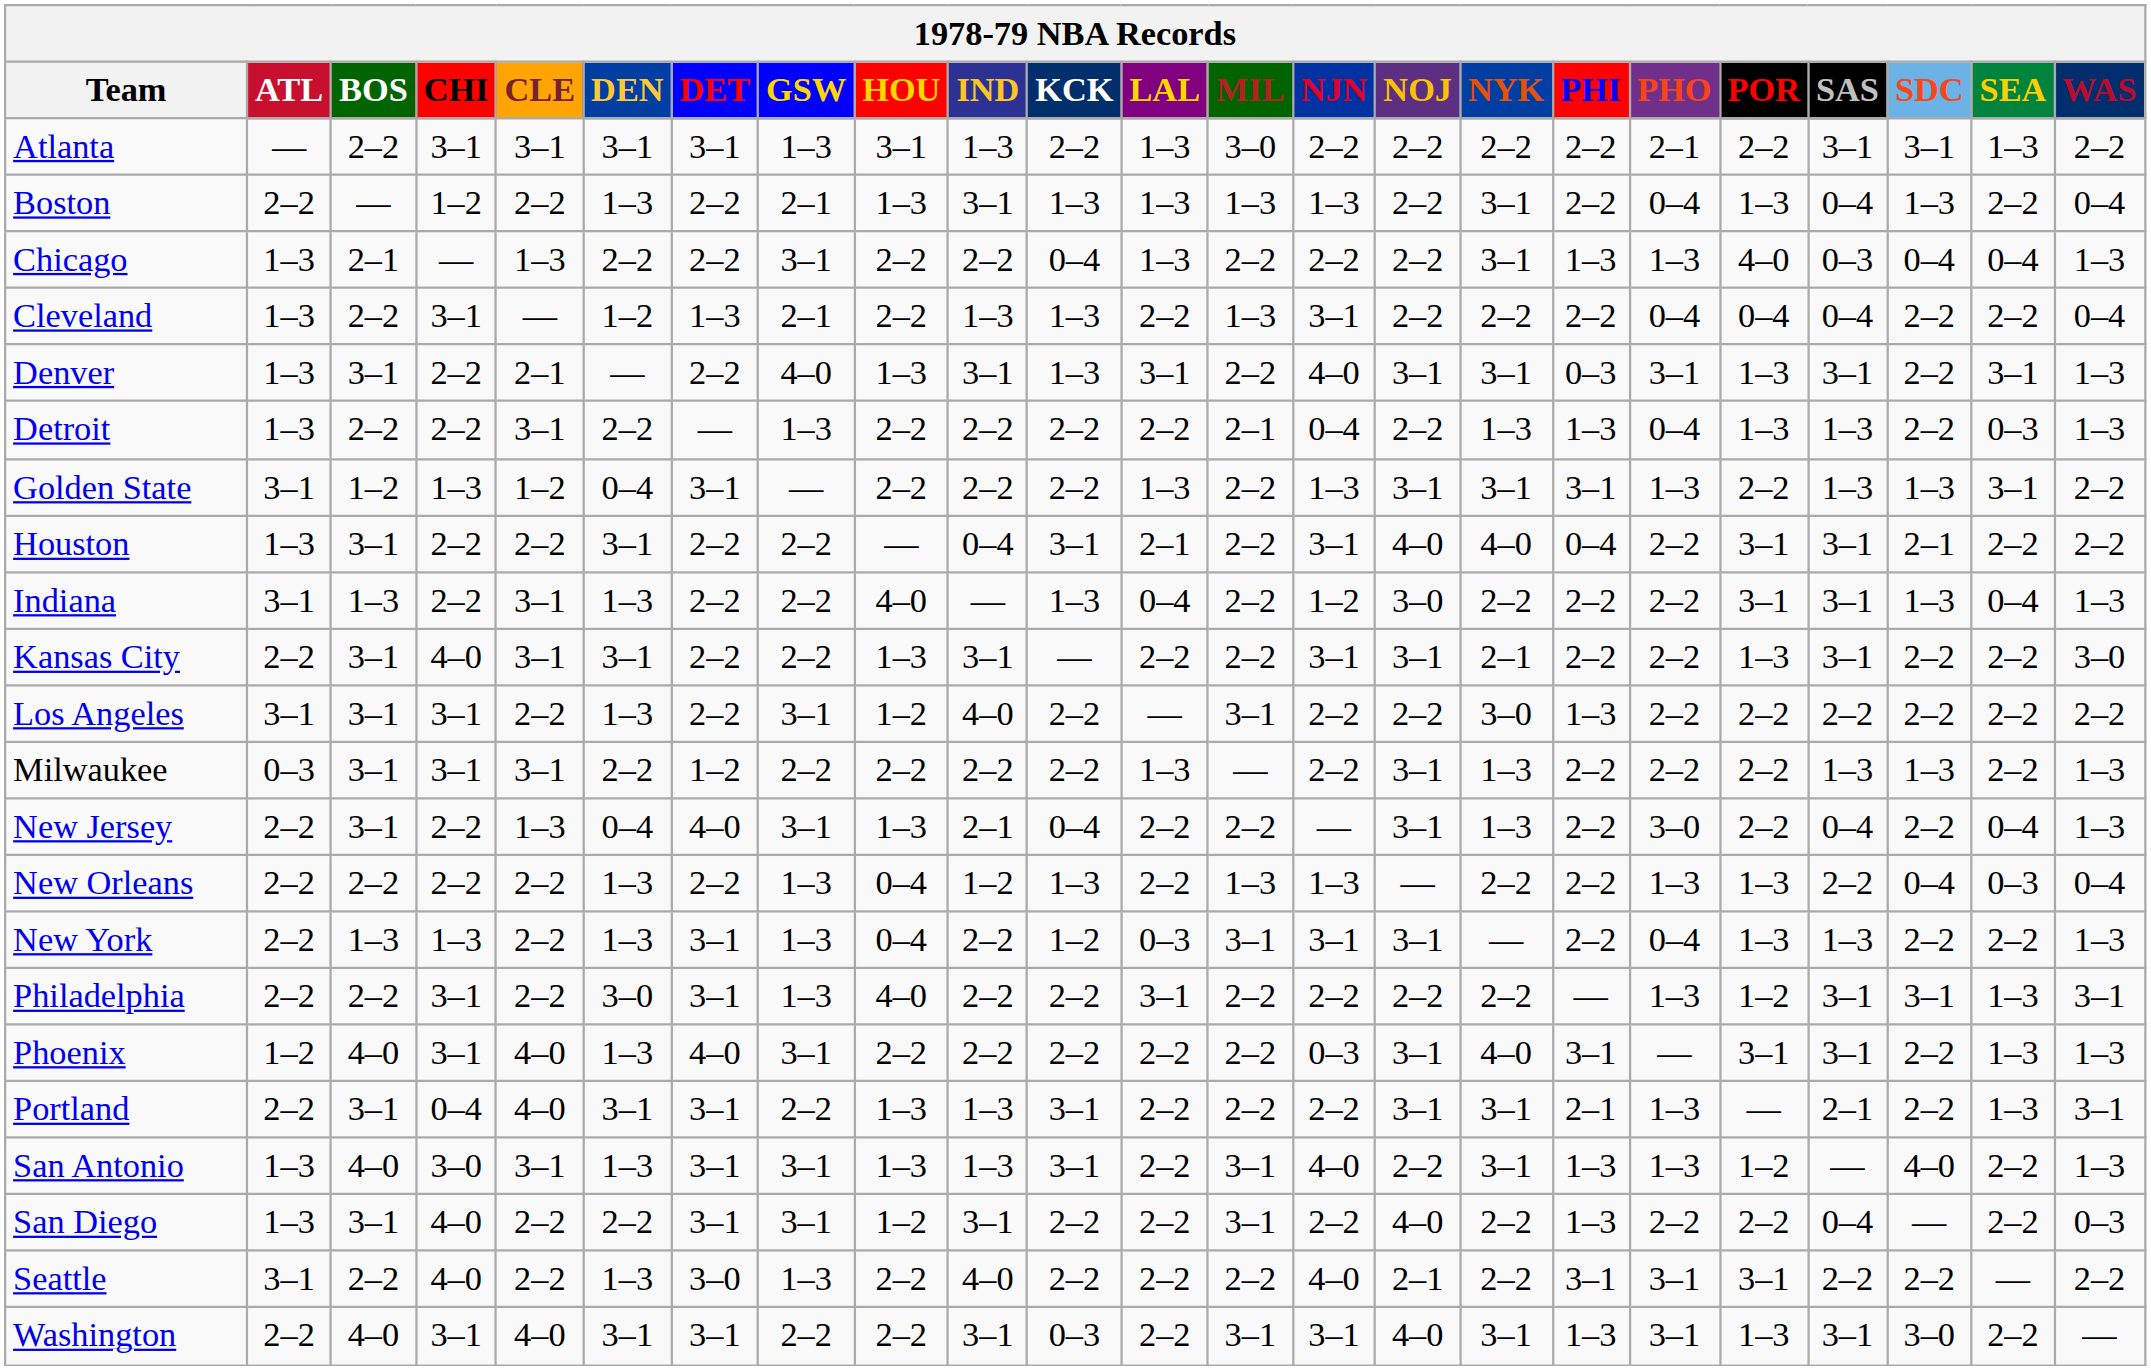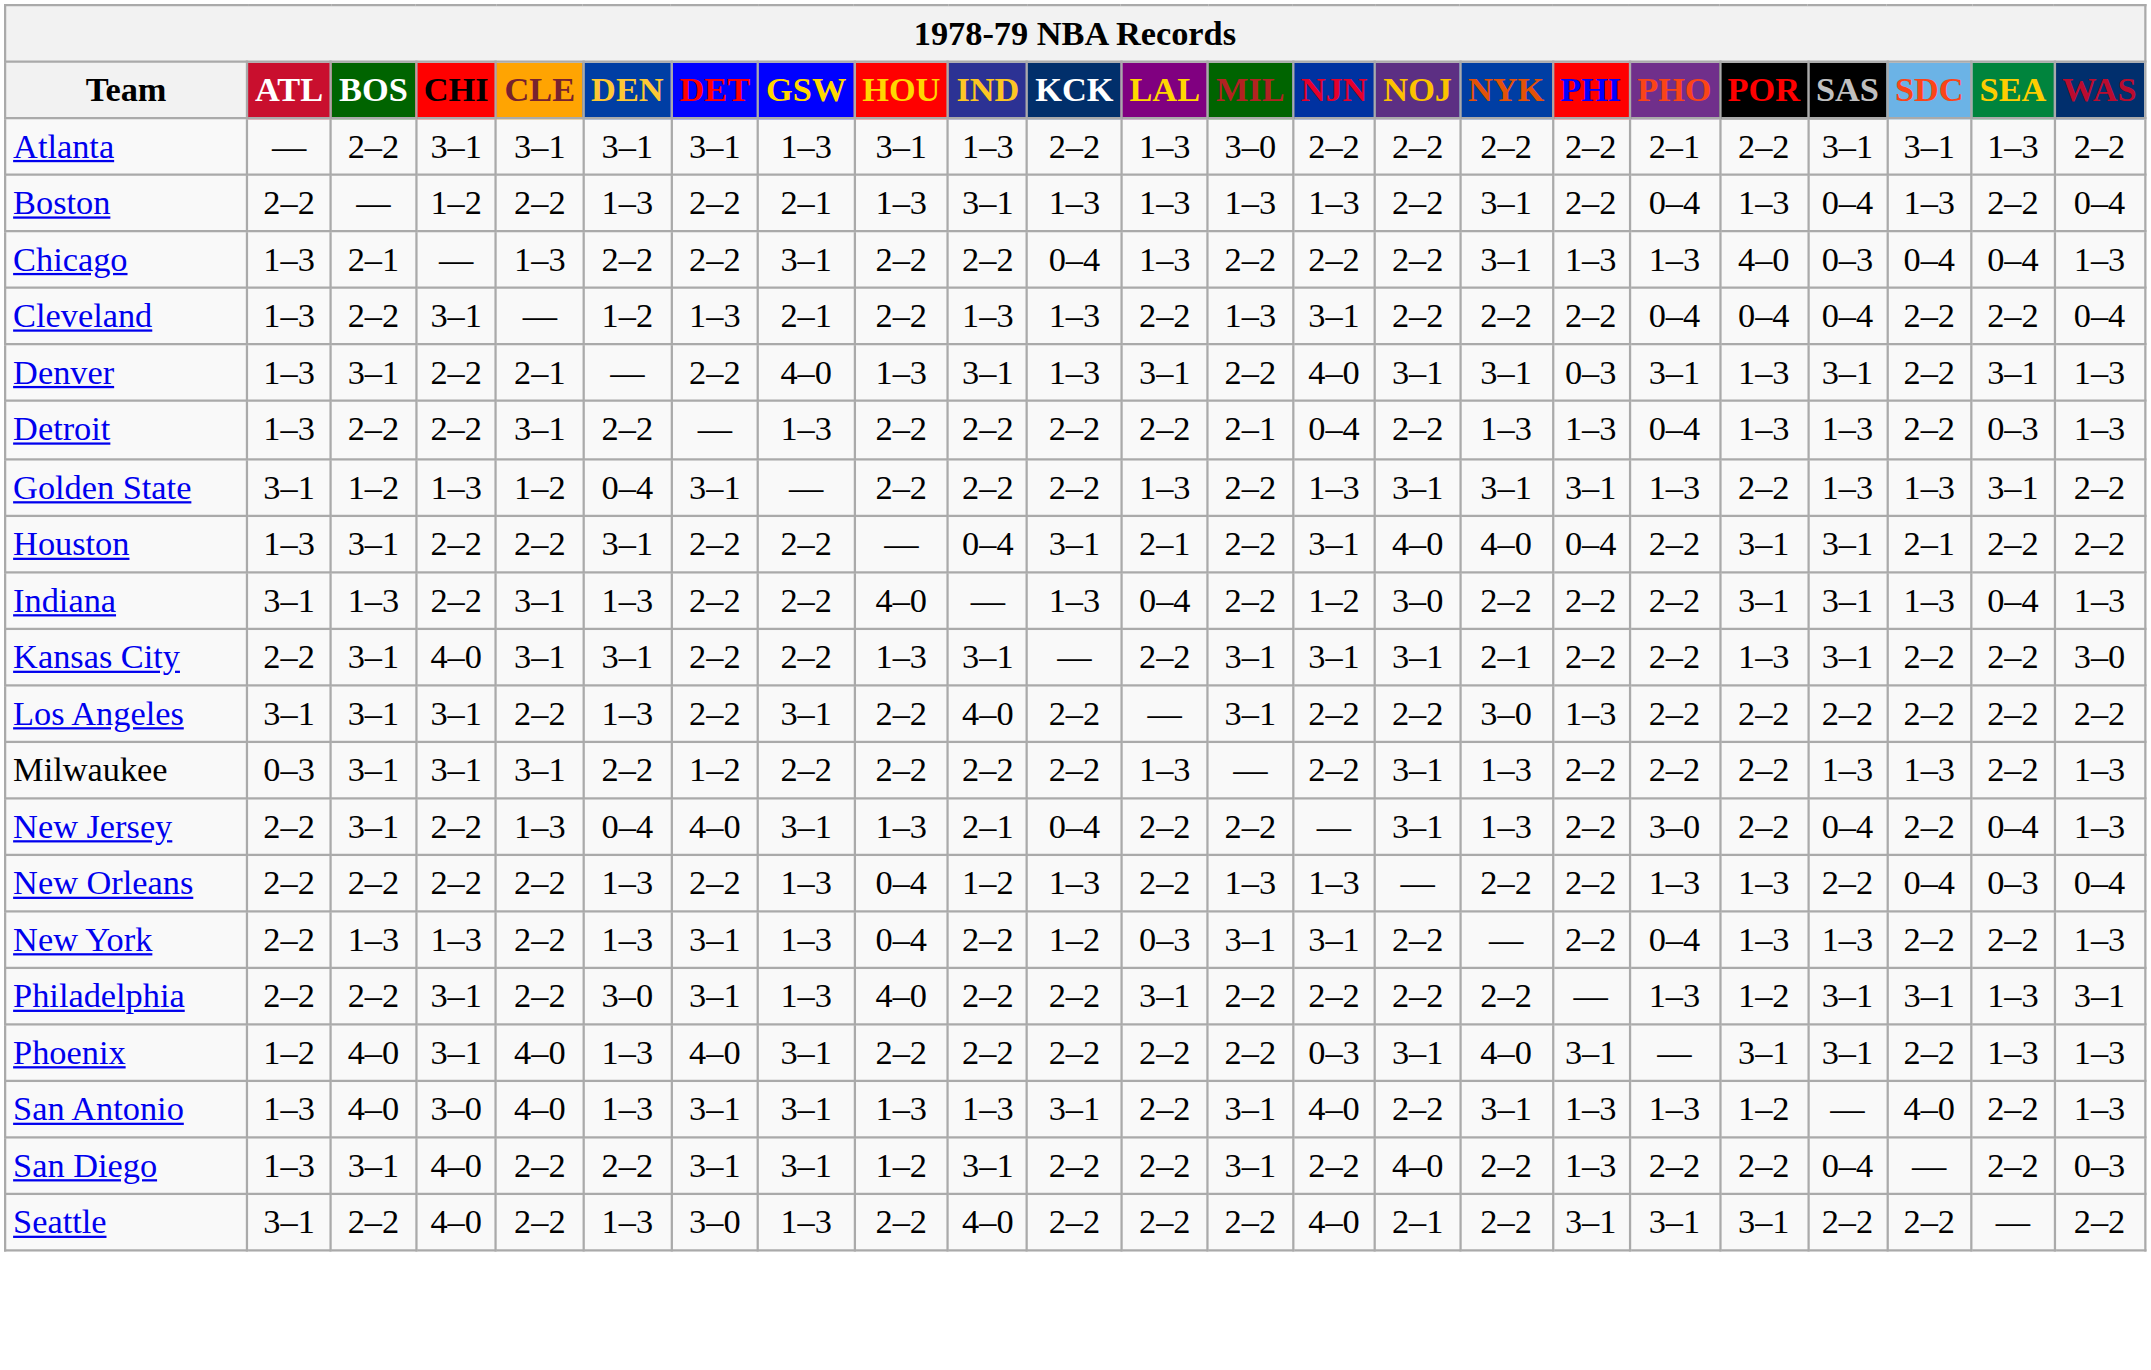 <table class="wikitable" style="font-size:95%; text-align:center;">
 <tr>
 <th colspan=23>1978-79 NBA Records</th>
 </tr>
 <tr>
 <th width=100>Team</th>
 <th style="background:#C90F2E;color:#FFFFFF;width=35">ATL</th>
 <th style="background:#006400;color:#FFFFFF;width=35">BOS</th>
 <th style="background:#FF0000;color:#000000;width=35">CHI</th>
 <th style="background:#FFA402;color:#77222F;width=35">CLE</th>
 <th style="background:#003EA4;color:#FDC835;width=35">DEN</th>
 <th style="background:#0000FF;color:#FF0000;width=35">DET</th>
 <th style="background:#0000FF;color:#FFD700;width=35">GSW</th>
 <th style="background:#FF0000;color:#FFD700;width=35">HOU</th>
 <th style="background:#2C3294;color:#FCC624;width=35">IND</th>
 <th style="background:#012F6B;color:#FFFFFF;width=35">KCK</th>
 <th style="background:#800080;color:#FFD700;width=35">LAL</th>
 <th style="background:#006400;color:#B22222;width=35">MIL</th>
 <th style="background:#0032A1;color:#E5002B;width=35">NJN</th>
 <th style="background:#5C2F83;color:#FCC200;width=35">NOJ</th>
 <th style="background:#003EA4;color:#E35208;width=35">NYK</th>
 <th style="background:#FF0000;color:#0000FF;width=35">PHI</th>
 <th style="background:#702F8B;color:#FA4417;width=35">PHO</th>
 <th style="background:#000000;color:#FF0000;width=35">POR</th>
 <th style="background:#000000;color:#C0C0C0;width=35">SAS</th>
 <th style="background:#6BB3E6;color:#FA4518;width=35">SDC</th>
 <th style="background:#00843D;color:#FFCD01;width=35">SEA</th>
 <th style="background:#012F6D;color:#BA0C2F;width=35">WAS</th>
 </tr>
 <tr>
 <td style="text-align:left;"><a href='#'>Atlanta</a></td>
 <td>—</td>
 <td>2–2</td>
 <td>3–1</td>
 <td>3–1</td>
 <td>3–1</td>
 <td>3–1</td>
 <td>1–3</td>
 <td>3–1</td>
 <td>1–3</td>
 <td>2–2</td>
 <td>1–3</td>
 <td>3–0</td>
 <td>2–2</td>
 <td>2–2</td>
 <td>2–2</td>
 <td>2–2</td>
 <td>2–1</td>
 <td>2–2</td>
 <td>3–1</td>
 <td>3–1</td>
 <td>1–3</td>
 <td>2–2</td>
 </tr>
 <tr>
 <td style="text-align:left;"><a href='#'>Boston</a></td>
 <td>2–2</td>
 <td>—</td>
 <td>1–2</td>
 <td>2–2</td>
 <td>1–3</td>
 <td>2–2</td>
 <td>2–1</td>
 <td>1–3</td>
 <td>3–1</td>
 <td>1–3</td>
 <td>1–3</td>
 <td>1–3</td>
 <td>1–3</td>
 <td>2–2</td>
 <td>3–1</td>
 <td>2–2</td>
 <td>0–4</td>
 <td>1–3</td>
 <td>0–4</td>
 <td>1–3</td>
 <td>2–2</td>
 <td>0–4</td>
 </tr>
 <tr>
 <td style="text-align:left;"><a href='#'>Chicago</a></td>
 <td>1–3</td>
 <td>2–1</td>
 <td>—</td>
 <td>1–3</td>
 <td>2–2</td>
 <td>2–2</td>
 <td>3–1</td>
 <td>2–2</td>
 <td>2–2</td>
 <td>0–4</td>
 <td>1–3</td>
 <td>2–2</td>
 <td>2–2</td>
 <td>2–2</td>
 <td>3–1</td>
 <td>1–3</td>
 <td>1–3</td>
 <td>4–0</td>
 <td>0–3</td>
 <td>0–4</td>
 <td>0–4</td>
 <td>1–3</td>
 </tr>
 <tr>
 <td style="text-align:left;"><a href='#'>Cleveland</a></td>
 <td>1–3</td>
 <td>2–2</td>
 <td>3–1</td>
 <td>—</td>
 <td>1–2</td>
 <td>1–3</td>
 <td>2–1</td>
 <td>2–2</td>
 <td>1–3</td>
 <td>1–3</td>
 <td>2–2</td>
 <td>1–3</td>
 <td>3–1</td>
 <td>2–2</td>
 <td>2–2</td>
 <td>2–2</td>
 <td>0–4</td>
 <td>0–4</td>
 <td>0–4</td>
 <td>2–2</td>
 <td>2–2</td>
 <td>0–4</td>
 </tr>
 <tr>
 <td style="text-align:left;"><a href='#'>Denver</a></td>
 <td>1–3</td>
 <td>3–1</td>
 <td>2–2</td>
 <td>2–1</td>
 <td>—</td>
 <td>2–2</td>
 <td>4–0</td>
 <td>1–3</td>
 <td>3–1</td>
 <td>1–3</td>
 <td>3–1</td>
 <td>2–2</td>
 <td>4–0</td>
 <td>3–1</td>
 <td>3–1</td>
 <td>0–3</td>
 <td>3–1</td>
 <td>1–3</td>
 <td>3–1</td>
 <td>2–2</td>
 <td>3–1</td>
 <td>1–3</td>
 </tr>
 <tr>
 <td style="text-align:left;"><a href='#'>Detroit</a></td>
 <td>1–3</td>
 <td>2–2</td>
 <td>2–2</td>
 <td>3–1</td>
 <td>2–2</td>
 <td>—</td>
 <td>1–3</td>
 <td>2–2</td>
 <td>2–2</td>
 <td>2–2</td>
 <td>2–2</td>
 <td>2–1</td>
 <td>0–4</td>
 <td>2–2</td>
 <td>1–3</td>
 <td>1–3</td>
 <td>0–4</td>
 <td>1–3</td>
 <td>1–3</td>
 <td>2–2</td>
 <td>0–3</td>
 <td>1–3</td>
 </tr>
 <tr>
 <td style="text-align:left;"><a href='#'>Golden State</a></td>
 <td>3–1</td>
 <td>1–2</td>
 <td>1–3</td>
 <td>1–2</td>
 <td>0–4</td>
 <td>3–1</td>
 <td>—</td>
 <td>2–2</td>
 <td>2–2</td>
 <td>2–2</td>
 <td>1–3</td>
 <td>2–2</td>
 <td>1–3</td>
 <td>3–1</td>
 <td>3–1</td>
 <td>3–1</td>
 <td>1–3</td>
 <td>2–2</td>
 <td>1–3</td>
 <td>1–3</td>
 <td>3–1</td>
 <td>2–2</td>
 </tr>
 <tr>
 <td style="text-align:left;"><a href='#'>Houston</a></td>
 <td>1–3</td>
 <td>3–1</td>
 <td>2–2</td>
 <td>2–2</td>
 <td>3–1</td>
 <td>2–2</td>
 <td>2–2</td>
 <td>—</td>
 <td>0–4</td>
 <td>3–1</td>
 <td>2–1</td>
 <td>2–2</td>
 <td>3–1</td>
 <td>4–0</td>
 <td>4–0</td>
 <td>0–4</td>
 <td>2–2</td>
 <td>3–1</td>
 <td>3–1</td>
 <td>2–1</td>
 <td>2–2</td>
 <td>2–2</td>
 </tr>
 <tr>
 <td style="text-align:left;"><a href='#'>Indiana</a></td>
 <td>3–1</td>
 <td>1–3</td>
 <td>2–2</td>
 <td>3–1</td>
 <td>1–3</td>
 <td>2–2</td>
 <td>2–2</td>
 <td>4–0</td>
 <td>—</td>
 <td>1–3</td>
 <td>0–4</td>
 <td>2–2</td>
 <td>1–2</td>
 <td>3–0</td>
 <td>2–2</td>
 <td>2–2</td>
 <td>2–2</td>
 <td>3–1</td>
 <td>3–1</td>
 <td>1–3</td>
 <td>0–4</td>
 <td>1–3</td>
 </tr>
 <tr>
 <td style="text-align:left;"><a href='#'>Kansas City</a></td>
 <td>2–2</td>
 <td>3–1</td>
 <td>4–0</td>
 <td>3–1</td>
 <td>3–1</td>
 <td>2–2</td>
 <td>2–2</td>
 <td>1–3</td>
 <td>3–1</td>
 <td>—</td>
 <td>2–2</td>
-<td>2–2</td>
+<td>3–1</td>
 <td>3–1</td>
 <td>3–1</td>
 <td>2–1</td>
 <td>2–2</td>
 <td>2–2</td>
 <td>1–3</td>
 <td>3–1</td>
 <td>2–2</td>
 <td>2–2</td>
 <td>3–0</td>
 </tr>
 <tr>
 <td style="text-align:left;"><a href='#'>Los Angeles</a></td>
 <td>3–1</td>
 <td>3–1</td>
 <td>3–1</td>
 <td>2–2</td>
 <td>1–3</td>
 <td>2–2</td>
 <td>3–1</td>
-<td>1–2</td>
+<td>2–2</td>
 <td>4–0</td>
 <td>2–2</td>
 <td>—</td>
 <td>3–1</td>
 <td>2–2</td>
 <td>2–2</td>
 <td>3–0</td>
 <td>1–3</td>
 <td>2–2</td>
 <td>2–2</td>
 <td>2–2</td>
 <td>2–2</td>
 <td>2–2</td>
 <td>2–2</td>
 </tr>
 <tr>
 <td style="text-align:left;">Milwaukee</td>
 <td>0–3</td>
 <td>3–1</td>
 <td>3–1</td>
 <td>3–1</td>
 <td>2–2</td>
 <td>1–2</td>
 <td>2–2</td>
 <td>2–2</td>
 <td>2–2</td>
 <td>2–2</td>
 <td>1–3</td>
 <td>—</td>
 <td>2–2</td>
 <td>3–1</td>
 <td>1–3</td>
 <td>2–2</td>
 <td>2–2</td>
 <td>2–2</td>
 <td>1–3</td>
 <td>1–3</td>
 <td>2–2</td>
 <td>1–3</td>
 </tr>
 <tr>
 <td style="text-align:left;"><a href='#'>New Jersey</a></td>
 <td>2–2</td>
 <td>3–1</td>
 <td>2–2</td>
 <td>1–3</td>
 <td>0–4</td>
 <td>4–0</td>
 <td>3–1</td>
 <td>1–3</td>
 <td>2–1</td>
 <td>0–4</td>
 <td>2–2</td>
 <td>2–2</td>
 <td>—</td>
 <td>3–1</td>
 <td>1–3</td>
 <td>2–2</td>
 <td>3–0</td>
 <td>2–2</td>
 <td>0–4</td>
 <td>2–2</td>
 <td>0–4</td>
 <td>1–3</td>
 </tr>
 <tr>
 <td style="text-align:left;"><a href='#'>New Orleans</a></td>
 <td>2–2</td>
 <td>2–2</td>
 <td>2–2</td>
 <td>2–2</td>
 <td>1–3</td>
 <td>2–2</td>
 <td>1–3</td>
 <td>0–4</td>
 <td>1–2</td>
 <td>1–3</td>
 <td>2–2</td>
 <td>1–3</td>
 <td>1–3</td>
 <td>—</td>
 <td>2–2</td>
 <td>2–2</td>
 <td>1–3</td>
 <td>1–3</td>
 <td>2–2</td>
 <td>0–4</td>
 <td>0–3</td>
 <td>0–4</td>
 </tr>
 <tr>
 <td style="text-align:left;"><a href='#'>New York</a></td>
 <td>2–2</td>
 <td>1–3</td>
 <td>1–3</td>
 <td>2–2</td>
 <td>1–3</td>
 <td>3–1</td>
 <td>1–3</td>
 <td>0–4</td>
 <td>2–2</td>
 <td>1–2</td>
 <td>0–3</td>
 <td>3–1</td>
 <td>3–1</td>
-<td>3–1</td>
+<td>2–2</td>
 <td>—</td>
 <td>2–2</td>
 <td>0–4</td>
 <td>1–3</td>
 <td>1–3</td>
 <td>2–2</td>
 <td>2–2</td>
 <td>1–3</td>
 </tr>
 <tr>
 <td style="text-align:left;"><a href='#'>Philadelphia</a></td>
 <td>2–2</td>
 <td>2–2</td>
 <td>3–1</td>
 <td>2–2</td>
 <td>3–0</td>
 <td>3–1</td>
 <td>1–3</td>
 <td>4–0</td>
 <td>2–2</td>
 <td>2–2</td>
 <td>3–1</td>
 <td>2–2</td>
 <td>2–2</td>
 <td>2–2</td>
 <td>2–2</td>
 <td>—</td>
 <td>1–3</td>
 <td>1–2</td>
 <td>3–1</td>
 <td>3–1</td>
 <td>1–3</td>
 <td>3–1</td>
 </tr>
 <tr>
 <td style="text-align:left;"><a href='#'>Phoenix</a></td>
 <td>1–2</td>
 <td>4–0</td>
 <td>3–1</td>
 <td>4–0</td>
 <td>1–3</td>
 <td>4–0</td>
 <td>3–1</td>
 <td>2–2</td>
 <td>2–2</td>
 <td>2–2</td>
 <td>2–2</td>
 <td>2–2</td>
 <td>0–3</td>
 <td>3–1</td>
 <td>4–0</td>
 <td>3–1</td>
 <td>—</td>
 <td>3–1</td>
 <td>3–1</td>
 <td>2–2</td>
 <td>1–3</td>
 <td>1–3</td>
 </tr>
 <tr>
-<td style="text-align:left;"><a href='#'>Portland</a></td>
-<td>2–2</td>
-<td>3–1</td>
-<td>0–4</td>
-<td>4–0</td>
-<td>3–1</td>
-<td>3–1</td>
-<td>2–2</td>
-<td>1–3</td>
-<td>1–3</td>
-<td>3–1</td>
-<td>2–2</td>
-<td>2–2</td>
-<td>2–2</td>
-<td>3–1</td>
-<td>3–1</td>
-<td>2–1</td>
-<td>1–3</td>
-<td>—</td>
-<td>2–1</td>
-<td>2–2</td>
-<td>1–3</td>
-<td>3–1</td>
-</tr>
-<tr>
 <td style="text-align:left;"><a href='#'>San Antonio</a></td>
 <td>1–3</td>
 <td>4–0</td>
 <td>3–0</td>
-<td>3–1</td>
+<td>4–0</td>
 <td>1–3</td>
 <td>3–1</td>
 <td>3–1</td>
 <td>1–3</td>
 <td>1–3</td>
 <td>3–1</td>
 <td>2–2</td>
 <td>3–1</td>
 <td>4–0</td>
 <td>2–2</td>
 <td>3–1</td>
 <td>1–3</td>
 <td>1–3</td>
 <td>1–2</td>
 <td>—</td>
 <td>4–0</td>
 <td>2–2</td>
 <td>1–3</td>
 </tr>
 <tr>
 <td style="text-align:left;"><a href='#'>San Diego</a></td>
 <td>1–3</td>
 <td>3–1</td>
 <td>4–0</td>
 <td>2–2</td>
 <td>2–2</td>
 <td>3–1</td>
 <td>3–1</td>
 <td>1–2</td>
 <td>3–1</td>
 <td>2–2</td>
 <td>2–2</td>
 <td>3–1</td>
 <td>2–2</td>
 <td>4–0</td>
 <td>2–2</td>
 <td>1–3</td>
 <td>2–2</td>
 <td>2–2</td>
 <td>0–4</td>
 <td>—</td>
 <td>2–2</td>
 <td>0–3</td>
 </tr>
 <tr>
 <td style="text-align:left;"><a href='#'>Seattle</a></td>
 <td>3–1</td>
 <td>2–2</td>
 <td>4–0</td>
 <td>2–2</td>
 <td>1–3</td>
 <td>3–0</td>
 <td>1–3</td>
 <td>2–2</td>
 <td>4–0</td>
 <td>2–2</td>
 <td>2–2</td>
 <td>2–2</td>
 <td>4–0</td>
 <td>2–1</td>
 <td>2–2</td>
 <td>3–1</td>
 <td>3–1</td>
 <td>3–1</td>
 <td>2–2</td>
 <td>2–2</td>
 <td>—</td>
 <td>2–2</td>
 </tr>
-<tr>
-<td style="text-align:left;"><a href='#'>Washington</a></td>
-<td>2–2</td>
-<td>4–0</td>
-<td>3–1</td>
-<td>4–0</td>
-<td>3–1</td>
-<td>3–1</td>
-<td>2–2</td>
-<td>2–2</td>
-<td>3–1</td>
-<td>0–3</td>
-<td>2–2</td>
-<td>3–1</td>
-<td>3–1</td>
-<td>4–0</td>
-<td>3–1</td>
-<td>1–3</td>
-<td>3–1</td>
-<td>1–3</td>
-<td>3–1</td>
-<td>3–0</td>
-<td>2–2</td>
-<td>—</td>
-</tr>
 </table>
